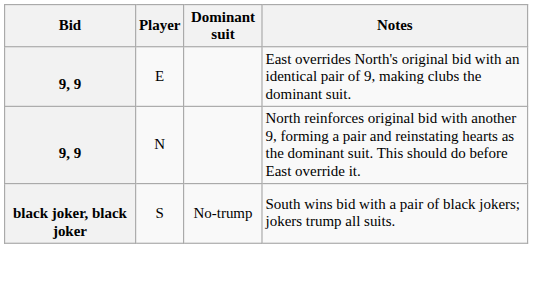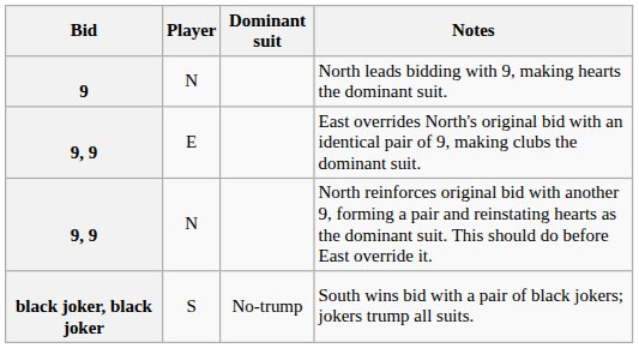 <table class="wikitable mw-collapsible collapsed floatright" style="width:35em;text-align:center;font-size:80%;">
 <tr>
 <th style="width:25%;">Bid</th>
 <th>Player</th>
 <th>Dominant suit</th>
 <th>Notes</th>
+</tr>
+<tr>
+<th><br>9</th>
+<td>N</td>
+<td style="font-size:250%;"></td>
+<td style="text-align:left;">North leads bidding with 9, making hearts the dominant suit.</td>
 </tr>
 <tr>
 <th><br>9, 9</th>
 <td>E</td>
 <td style="font-size:250%;"></td>
 <td style="text-align:left;">East overrides North's original bid with an identical pair of 9, making clubs the dominant suit.</td>
 </tr>
 <tr>
 <th><br>9, 9</th>
 <td>N</td>
 <td style="font-size:250%;"></td>
 <td style="text-align:left;">North reinforces original bid with another 9, forming a pair and reinstating hearts as the dominant suit. This should do before East override it.</td>
 </tr>
 <tr>
 <th><br>black joker, black joker</th>
 <td>S</td>
 <td>No-trump</td>
 <td style="text-align:left;">South wins bid with a pair of black jokers; jokers trump all suits.</td>
 </tr>
 </table>
